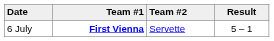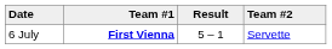 <table border=1 cellspacing=0 cellpadding=4 style="border-collapse: collapse;" width=50%>
 <tr bgcolor="efefef">
 <th align=left>Date</th>
 <th align=right>Team #1</th>
+<th>Result</th>
 <th align=left>Team #2</th>
-<th>Result</th>
 </tr>
 <tr>
 <td align=left>6 July</td>
 <td align=right><strong><a href='#'>First Vienna</a></strong> </td>
+<td align=center>5 – 1</td>
 <td> <a href='#'>Servette</a></td>
-<td align=center>5 – 1</td>
 </tr>
 </table>
